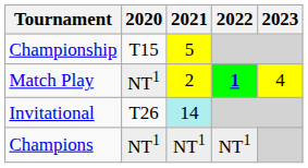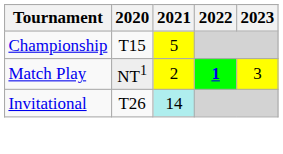 <table class="wikitable" style="text-align:center;">
 <tr>
 <th>Tournament</th>
 <th>2020</th>
 <th>2021</th>
 <th>2022</th>
 <th>2023</th>
 </tr>
 <tr>
 <td align="left"><a href='#'>Championship</a></td>
 <td>T15</td>
 <td style="background:yellow;">5</td>
 <td colspan=2 style="background:#D3D3D3;"></td>
 </tr>
 <tr>
 <td align="left"><a href='#'>Match Play</a></td>
 <td style="background:#eeeeee;">NT<sup>1</sup></td>
 <td style="background:yellow;">2</td>
 <td style="background:lime;"><a href='#'><strong>1</strong></a></td>
-<td style="background:yellow;">4</td>
+<td style="background:yellow;">3</td>
 </tr>
 <tr>
 <td align="left"><a href='#'>Invitational</a></td>
 <td>T26</td>
 <td style="background: paleturquoise;">14</td>
 <td colspan=2 style="background:#D3D3D3;"></td>
 </tr>
-<tr>
-<td align="left"><a href='#'>Champions</a></td>
-<td style="background:#eeeeee;">NT<sup>1</sup></td>
-<td style="background:#eeeeee;">NT<sup>1</sup></td>
-<td style="background:#eeeeee;">NT<sup>1</sup></td>
-<td colspan=1 style="background:#D3D3D3;"></td>
-</tr>
 </table>
